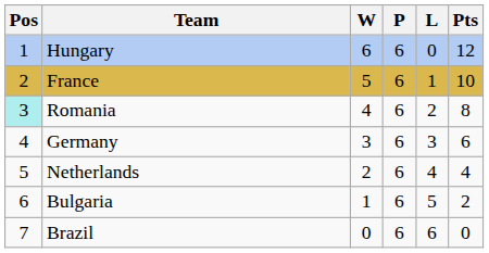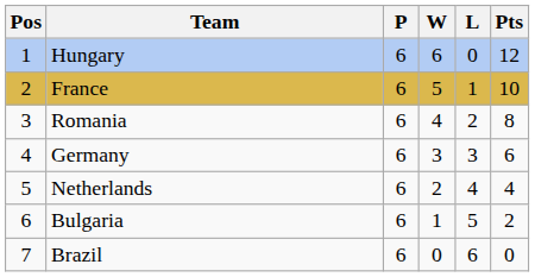 <table class="wikitable" style="font-size: 100%">
 <tr>
 <th width=15>Pos</th>
 <th width=250>Team</th>
+<th width=20>P</th>
 <th width=20>W</th>
-<th width=20>P</th>
 <th width=20>L</th>
 <th width=20>Pts</th>
 </tr>
 <tr align=center style="background: #b2ccf4;">
 <td>1</td>
 <td align="left"> Hungary</td>
 <td>6</td>
 <td>6</td>
 <td>0</td>
 <td>12</td>
 </tr>
 <tr align=center style="background: #DBB84D;">
 <td>2</td>
 <td align="left"> France</td>
+<td>6</td>
 <td>5</td>
-<td>6</td>
 <td>1</td>
 <td>10</td>
 </tr>
 <tr align=center>
-<td style="background: paleturquoise;">3</td>
+<td>3</td>
 <td align="left"> Romania</td>
+<td>6</td>
 <td>4</td>
-<td>6</td>
 <td>2</td>
 <td>8</td>
 </tr>
 <tr align=center>
 <td>4</td>
 <td align="left"> Germany</td>
+<td>6</td>
 <td>3</td>
-<td>6</td>
 <td>3</td>
 <td>6</td>
 </tr>
 <tr align=center>
 <td>5</td>
 <td align="left"> Netherlands</td>
+<td>6</td>
 <td>2</td>
-<td>6</td>
 <td>4</td>
 <td>4</td>
 </tr>
 <tr align=center>
 <td>6</td>
 <td align="left"> Bulgaria</td>
+<td>6</td>
 <td>1</td>
-<td>6</td>
 <td>5</td>
 <td>2</td>
 </tr>
 <tr align=center>
 <td>7</td>
 <td align="left"> Brazil</td>
+<td>6</td>
 <td>0</td>
-<td>6</td>
 <td>6</td>
 <td>0</td>
 </tr>
 </table>
